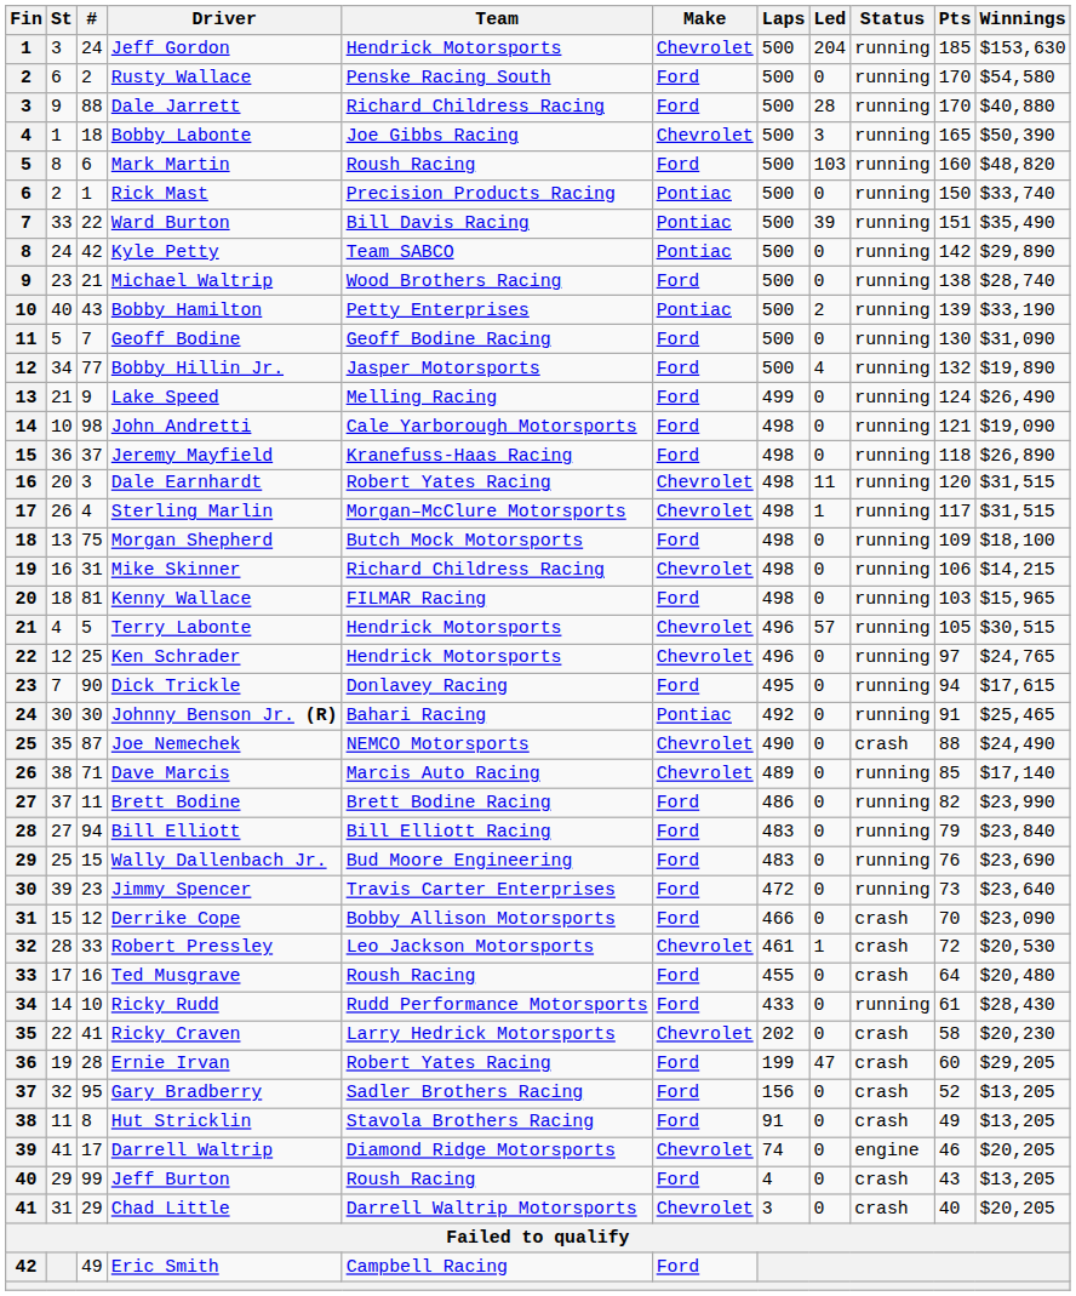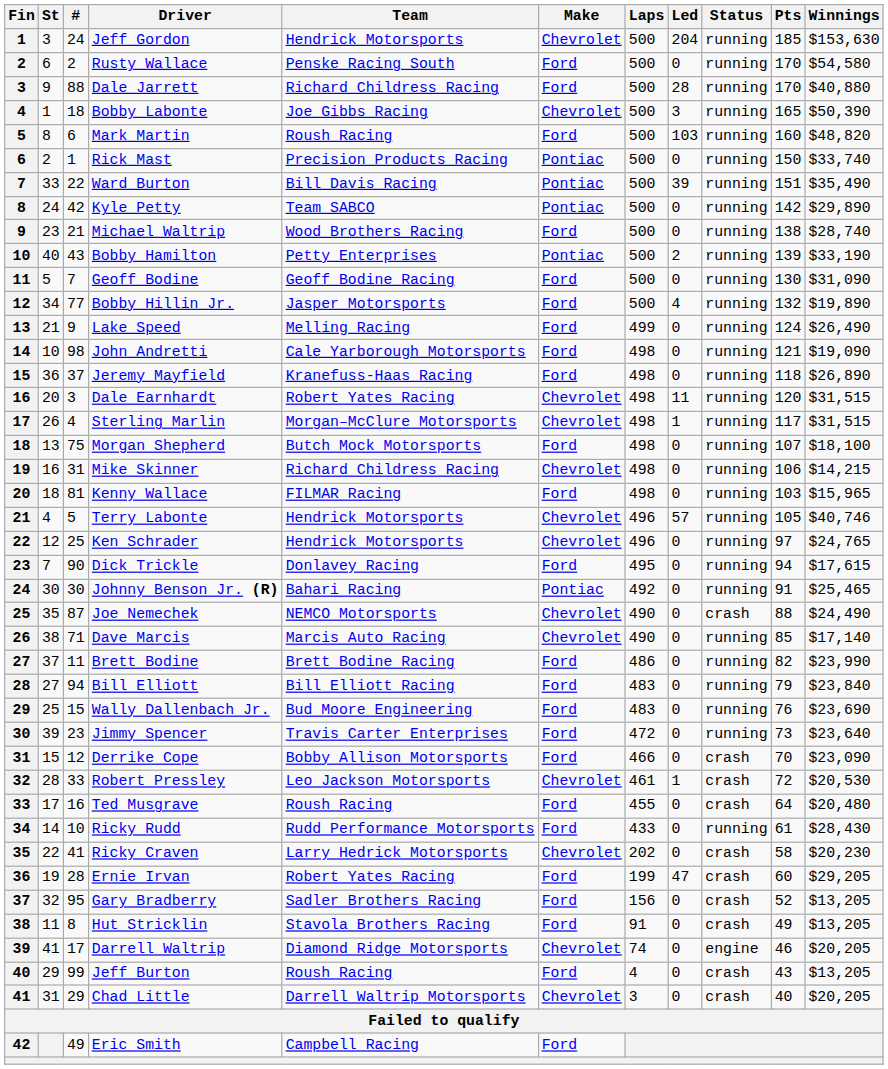 <table class="wikitable" style="font-size:95%">
 <tr>
 <th>Fin</th>
 <th>St</th>
 <th>#</th>
 <th>Driver</th>
 <th>Team</th>
 <th>Make</th>
 <th>Laps</th>
 <th>Led</th>
 <th>Status</th>
 <th>Pts</th>
 <th>Winnings</th>
 </tr>
 <tr>
 <th>1</th>
 <td>3</td>
 <td>24</td>
 <td><a href='#'>Jeff Gordon</a></td>
 <td><a href='#'>Hendrick Motorsports</a></td>
 <td><a href='#'>Chevrolet</a></td>
 <td>500</td>
 <td>204</td>
 <td>running</td>
 <td>185</td>
 <td>$153,630</td>
 </tr>
 <tr>
 <th>2</th>
 <td>6</td>
 <td>2</td>
 <td><a href='#'>Rusty Wallace</a></td>
 <td><a href='#'>Penske Racing South</a></td>
 <td><a href='#'>Ford</a></td>
 <td>500</td>
 <td>0</td>
 <td>running</td>
 <td>170</td>
 <td>$54,580</td>
 </tr>
 <tr>
 <th>3</th>
 <td>9</td>
 <td>88</td>
 <td><a href='#'>Dale Jarrett</a></td>
 <td><a href='#'>Richard Childress Racing</a></td>
 <td><a href='#'>Ford</a></td>
 <td>500</td>
 <td>28</td>
 <td>running</td>
 <td>170</td>
 <td>$40,880</td>
 </tr>
 <tr>
 <th>4</th>
 <td>1</td>
 <td>18</td>
 <td><a href='#'>Bobby Labonte</a></td>
 <td><a href='#'>Joe Gibbs Racing</a></td>
 <td><a href='#'>Chevrolet</a></td>
 <td>500</td>
 <td>3</td>
 <td>running</td>
 <td>165</td>
 <td>$50,390</td>
 </tr>
 <tr>
 <th>5</th>
 <td>8</td>
 <td>6</td>
 <td><a href='#'>Mark Martin</a></td>
 <td><a href='#'>Roush Racing</a></td>
 <td><a href='#'>Ford</a></td>
 <td>500</td>
 <td>103</td>
 <td>running</td>
 <td>160</td>
 <td>$48,820</td>
 </tr>
 <tr>
 <th>6</th>
 <td>2</td>
 <td>1</td>
 <td><a href='#'>Rick Mast</a></td>
 <td><a href='#'>Precision Products Racing</a></td>
 <td><a href='#'>Pontiac</a></td>
 <td>500</td>
 <td>0</td>
 <td>running</td>
 <td>150</td>
 <td>$33,740</td>
 </tr>
 <tr>
 <th>7</th>
 <td>33</td>
 <td>22</td>
 <td><a href='#'>Ward Burton</a></td>
 <td><a href='#'>Bill Davis Racing</a></td>
 <td><a href='#'>Pontiac</a></td>
 <td>500</td>
 <td>39</td>
 <td>running</td>
 <td>151</td>
 <td>$35,490</td>
 </tr>
 <tr>
 <th>8</th>
 <td>24</td>
 <td>42</td>
 <td><a href='#'>Kyle Petty</a></td>
 <td><a href='#'>Team SABCO</a></td>
 <td><a href='#'>Pontiac</a></td>
 <td>500</td>
 <td>0</td>
 <td>running</td>
 <td>142</td>
 <td>$29,890</td>
 </tr>
 <tr>
 <th>9</th>
 <td>23</td>
 <td>21</td>
 <td><a href='#'>Michael Waltrip</a></td>
 <td><a href='#'>Wood Brothers Racing</a></td>
 <td><a href='#'>Ford</a></td>
 <td>500</td>
 <td>0</td>
 <td>running</td>
 <td>138</td>
 <td>$28,740</td>
 </tr>
 <tr>
 <th>10</th>
 <td>40</td>
 <td>43</td>
 <td><a href='#'>Bobby Hamilton</a></td>
 <td><a href='#'>Petty Enterprises</a></td>
 <td><a href='#'>Pontiac</a></td>
 <td>500</td>
 <td>2</td>
 <td>running</td>
 <td>139</td>
 <td>$33,190</td>
 </tr>
 <tr>
 <th>11</th>
 <td>5</td>
 <td>7</td>
 <td><a href='#'>Geoff Bodine</a></td>
 <td><a href='#'>Geoff Bodine Racing</a></td>
 <td><a href='#'>Ford</a></td>
 <td>500</td>
 <td>0</td>
 <td>running</td>
 <td>130</td>
 <td>$31,090</td>
 </tr>
 <tr>
 <th>12</th>
 <td>34</td>
 <td>77</td>
 <td><a href='#'>Bobby Hillin Jr.</a></td>
 <td><a href='#'>Jasper Motorsports</a></td>
 <td><a href='#'>Ford</a></td>
 <td>500</td>
 <td>4</td>
 <td>running</td>
 <td>132</td>
 <td>$19,890</td>
 </tr>
 <tr>
 <th>13</th>
 <td>21</td>
 <td>9</td>
 <td><a href='#'>Lake Speed</a></td>
 <td><a href='#'>Melling Racing</a></td>
 <td><a href='#'>Ford</a></td>
 <td>499</td>
 <td>0</td>
 <td>running</td>
 <td>124</td>
 <td>$26,490</td>
 </tr>
 <tr>
 <th>14</th>
 <td>10</td>
 <td>98</td>
 <td><a href='#'>John Andretti</a></td>
 <td><a href='#'>Cale Yarborough Motorsports</a></td>
 <td><a href='#'>Ford</a></td>
 <td>498</td>
 <td>0</td>
 <td>running</td>
 <td>121</td>
 <td>$19,090</td>
 </tr>
 <tr>
 <th>15</th>
 <td>36</td>
 <td>37</td>
 <td><a href='#'>Jeremy Mayfield</a></td>
 <td><a href='#'>Kranefuss-Haas Racing</a></td>
 <td><a href='#'>Ford</a></td>
 <td>498</td>
 <td>0</td>
 <td>running</td>
 <td>118</td>
 <td>$26,890</td>
 </tr>
 <tr>
 <th>16</th>
 <td>20</td>
 <td>3</td>
 <td><a href='#'>Dale Earnhardt</a></td>
 <td><a href='#'>Robert Yates Racing</a></td>
 <td><a href='#'>Chevrolet</a></td>
 <td>498</td>
 <td>11</td>
 <td>running</td>
 <td>120</td>
 <td>$31,515</td>
 </tr>
 <tr>
 <th>17</th>
 <td>26</td>
 <td>4</td>
 <td><a href='#'>Sterling Marlin</a></td>
 <td><a href='#'>Morgan–McClure Motorsports</a></td>
 <td><a href='#'>Chevrolet</a></td>
 <td>498</td>
 <td>1</td>
 <td>running</td>
 <td>117</td>
 <td>$31,515</td>
 </tr>
 <tr>
 <th>18</th>
 <td>13</td>
 <td>75</td>
 <td><a href='#'>Morgan Shepherd</a></td>
 <td><a href='#'>Butch Mock Motorsports</a></td>
 <td><a href='#'>Ford</a></td>
 <td>498</td>
 <td>0</td>
 <td>running</td>
-<td>109</td>
+<td>107</td>
 <td>$18,100</td>
 </tr>
 <tr>
 <th>19</th>
 <td>16</td>
 <td>31</td>
 <td><a href='#'>Mike Skinner</a></td>
 <td><a href='#'>Richard Childress Racing</a></td>
 <td><a href='#'>Chevrolet</a></td>
 <td>498</td>
 <td>0</td>
 <td>running</td>
 <td>106</td>
 <td>$14,215</td>
 </tr>
 <tr>
 <th>20</th>
 <td>18</td>
 <td>81</td>
 <td><a href='#'>Kenny Wallace</a></td>
 <td><a href='#'>FILMAR Racing</a></td>
 <td><a href='#'>Ford</a></td>
 <td>498</td>
 <td>0</td>
 <td>running</td>
 <td>103</td>
 <td>$15,965</td>
 </tr>
 <tr>
 <th>21</th>
 <td>4</td>
 <td>5</td>
 <td><a href='#'>Terry Labonte</a></td>
 <td><a href='#'>Hendrick Motorsports</a></td>
 <td><a href='#'>Chevrolet</a></td>
 <td>496</td>
 <td>57</td>
 <td>running</td>
 <td>105</td>
-<td>$30,515</td>
+<td>$40,746</td>
 </tr>
 <tr>
 <th>22</th>
 <td>12</td>
 <td>25</td>
 <td><a href='#'>Ken Schrader</a></td>
 <td><a href='#'>Hendrick Motorsports</a></td>
 <td><a href='#'>Chevrolet</a></td>
 <td>496</td>
 <td>0</td>
 <td>running</td>
 <td>97</td>
 <td>$24,765</td>
 </tr>
 <tr>
 <th>23</th>
 <td>7</td>
 <td>90</td>
 <td><a href='#'>Dick Trickle</a></td>
 <td><a href='#'>Donlavey Racing</a></td>
 <td><a href='#'>Ford</a></td>
 <td>495</td>
 <td>0</td>
 <td>running</td>
 <td>94</td>
 <td>$17,615</td>
 </tr>
 <tr>
 <th>24</th>
 <td>30</td>
 <td>30</td>
 <td><a href='#'>Johnny Benson Jr.</a> <strong>(R)</strong></td>
 <td><a href='#'>Bahari Racing</a></td>
 <td><a href='#'>Pontiac</a></td>
 <td>492</td>
 <td>0</td>
 <td>running</td>
 <td>91</td>
 <td>$25,465</td>
 </tr>
 <tr>
 <th>25</th>
 <td>35</td>
 <td>87</td>
 <td><a href='#'>Joe Nemechek</a></td>
 <td><a href='#'>NEMCO Motorsports</a></td>
 <td><a href='#'>Chevrolet</a></td>
 <td>490</td>
 <td>0</td>
 <td>crash</td>
 <td>88</td>
 <td>$24,490</td>
 </tr>
 <tr>
 <th>26</th>
 <td>38</td>
 <td>71</td>
 <td><a href='#'>Dave Marcis</a></td>
 <td><a href='#'>Marcis Auto Racing</a></td>
 <td><a href='#'>Chevrolet</a></td>
-<td>489</td>
+<td>490</td>
 <td>0</td>
 <td>running</td>
 <td>85</td>
 <td>$17,140</td>
 </tr>
 <tr>
 <th>27</th>
 <td>37</td>
 <td>11</td>
 <td><a href='#'>Brett Bodine</a></td>
 <td><a href='#'>Brett Bodine Racing</a></td>
 <td><a href='#'>Ford</a></td>
 <td>486</td>
 <td>0</td>
 <td>running</td>
 <td>82</td>
 <td>$23,990</td>
 </tr>
 <tr>
 <th>28</th>
 <td>27</td>
 <td>94</td>
 <td><a href='#'>Bill Elliott</a></td>
 <td><a href='#'>Bill Elliott Racing</a></td>
 <td><a href='#'>Ford</a></td>
 <td>483</td>
 <td>0</td>
 <td>running</td>
 <td>79</td>
 <td>$23,840</td>
 </tr>
 <tr>
 <th>29</th>
 <td>25</td>
 <td>15</td>
 <td><a href='#'>Wally Dallenbach Jr.</a></td>
 <td><a href='#'>Bud Moore Engineering</a></td>
 <td><a href='#'>Ford</a></td>
 <td>483</td>
 <td>0</td>
 <td>running</td>
 <td>76</td>
 <td>$23,690</td>
 </tr>
 <tr>
 <th>30</th>
 <td>39</td>
 <td>23</td>
 <td><a href='#'>Jimmy Spencer</a></td>
 <td><a href='#'>Travis Carter Enterprises</a></td>
 <td><a href='#'>Ford</a></td>
 <td>472</td>
 <td>0</td>
 <td>running</td>
 <td>73</td>
 <td>$23,640</td>
 </tr>
 <tr>
 <th>31</th>
 <td>15</td>
 <td>12</td>
 <td><a href='#'>Derrike Cope</a></td>
 <td><a href='#'>Bobby Allison Motorsports</a></td>
 <td><a href='#'>Ford</a></td>
 <td>466</td>
 <td>0</td>
 <td>crash</td>
 <td>70</td>
 <td>$23,090</td>
 </tr>
 <tr>
 <th>32</th>
 <td>28</td>
 <td>33</td>
 <td><a href='#'>Robert Pressley</a></td>
 <td><a href='#'>Leo Jackson Motorsports</a></td>
 <td><a href='#'>Chevrolet</a></td>
 <td>461</td>
 <td>1</td>
 <td>crash</td>
 <td>72</td>
 <td>$20,530</td>
 </tr>
 <tr>
 <th>33</th>
 <td>17</td>
 <td>16</td>
 <td><a href='#'>Ted Musgrave</a></td>
 <td><a href='#'>Roush Racing</a></td>
 <td><a href='#'>Ford</a></td>
 <td>455</td>
 <td>0</td>
 <td>crash</td>
 <td>64</td>
 <td>$20,480</td>
 </tr>
 <tr>
 <th>34</th>
 <td>14</td>
 <td>10</td>
 <td><a href='#'>Ricky Rudd</a></td>
 <td><a href='#'>Rudd Performance Motorsports</a></td>
 <td><a href='#'>Ford</a></td>
 <td>433</td>
 <td>0</td>
 <td>running</td>
 <td>61</td>
 <td>$28,430</td>
 </tr>
 <tr>
 <th>35</th>
 <td>22</td>
 <td>41</td>
 <td><a href='#'>Ricky Craven</a></td>
 <td><a href='#'>Larry Hedrick Motorsports</a></td>
 <td><a href='#'>Chevrolet</a></td>
 <td>202</td>
 <td>0</td>
 <td>crash</td>
 <td>58</td>
 <td>$20,230</td>
 </tr>
 <tr>
 <th>36</th>
 <td>19</td>
 <td>28</td>
 <td><a href='#'>Ernie Irvan</a></td>
 <td><a href='#'>Robert Yates Racing</a></td>
 <td><a href='#'>Ford</a></td>
 <td>199</td>
 <td>47</td>
 <td>crash</td>
 <td>60</td>
 <td>$29,205</td>
 </tr>
 <tr>
 <th>37</th>
 <td>32</td>
 <td>95</td>
 <td><a href='#'>Gary Bradberry</a></td>
 <td><a href='#'>Sadler Brothers Racing</a></td>
 <td><a href='#'>Ford</a></td>
 <td>156</td>
 <td>0</td>
 <td>crash</td>
 <td>52</td>
 <td>$13,205</td>
 </tr>
 <tr>
 <th>38</th>
 <td>11</td>
 <td>8</td>
 <td><a href='#'>Hut Stricklin</a></td>
 <td><a href='#'>Stavola Brothers Racing</a></td>
 <td><a href='#'>Ford</a></td>
 <td>91</td>
 <td>0</td>
 <td>crash</td>
 <td>49</td>
 <td>$13,205</td>
 </tr>
 <tr>
 <th>39</th>
 <td>41</td>
 <td>17</td>
 <td><a href='#'>Darrell Waltrip</a></td>
 <td><a href='#'>Diamond Ridge Motorsports</a></td>
 <td><a href='#'>Chevrolet</a></td>
 <td>74</td>
 <td>0</td>
 <td>engine</td>
 <td>46</td>
 <td>$20,205</td>
 </tr>
 <tr>
 <th>40</th>
 <td>29</td>
 <td>99</td>
 <td><a href='#'>Jeff Burton</a></td>
 <td><a href='#'>Roush Racing</a></td>
 <td><a href='#'>Ford</a></td>
 <td>4</td>
 <td>0</td>
 <td>crash</td>
 <td>43</td>
 <td>$13,205</td>
 </tr>
 <tr>
 <th>41</th>
 <td>31</td>
 <td>29</td>
 <td><a href='#'>Chad Little</a></td>
 <td><a href='#'>Darrell Waltrip Motorsports</a></td>
 <td><a href='#'>Chevrolet</a></td>
 <td>3</td>
 <td>0</td>
 <td>crash</td>
 <td>40</td>
 <td>$20,205</td>
 </tr>
 <tr>
 <th colspan="11">Failed to qualify</th>
 </tr>
 <tr>
 <th>42</th>
 <th></th>
 <td>49</td>
 <td><a href='#'>Eric Smith</a></td>
 <td><a href='#'>Campbell Racing</a></td>
 <td><a href='#'>Ford</a></td>
 <th colspan="5"></th>
 </tr>
 <tr>
 <th colspan="11"></th>
 </tr>
 </table>
